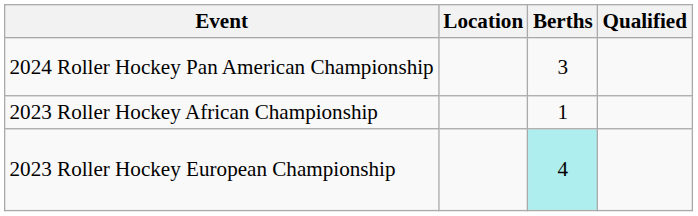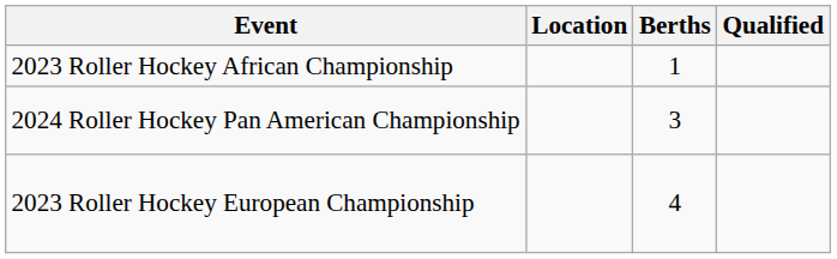 <table class="wikitable">
 <tr>
 <th>Event</th>
 <th>Location</th>
 <th>Berths</th>
 <th>Qualified</th>
 </tr>
 <tr>
+<td>2023 Roller Hockey African Championship</td>
+<td></td>
+<td align=center>1</td>
+<td></td>
+</tr>
+<tr>
 <td>2024 Roller Hockey Pan American Championship</td>
 <td></td>
 <td align=center>3</td>
 <td><br><br></td>
 </tr>
 <tr>
-<td>2023 Roller Hockey African Championship</td>
-<td></td>
-<td align=center>1</td>
-<td></td>
-</tr>
-<tr>
 <td>2023 Roller Hockey European Championship</td>
 <td></td>
-<td align=center style="background: paleturquoise;">4</td>
+<td align=center>4</td>
 <td><br><br><br></td>
 </tr>
 </table>
